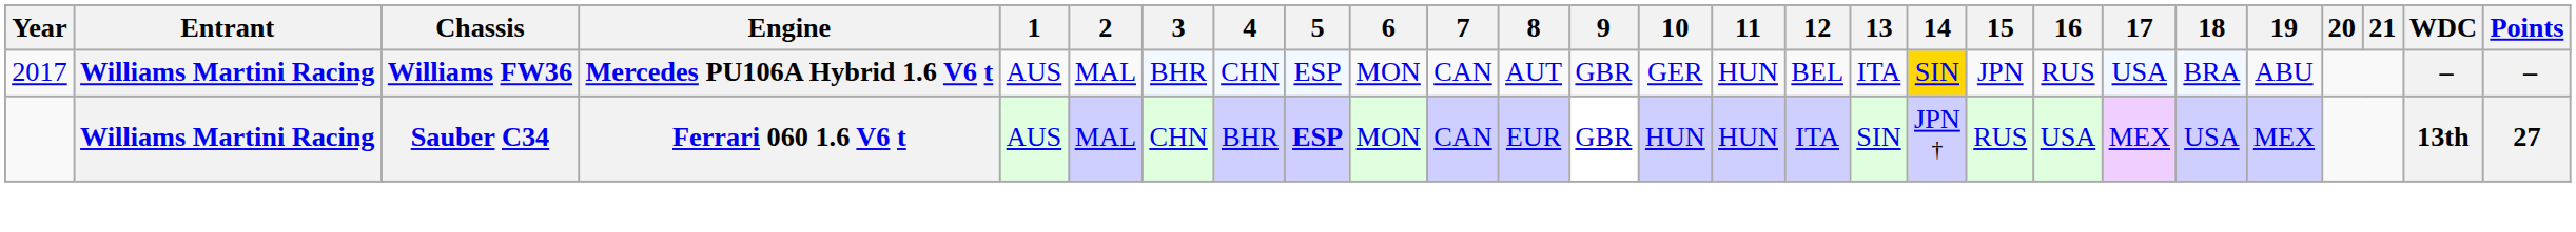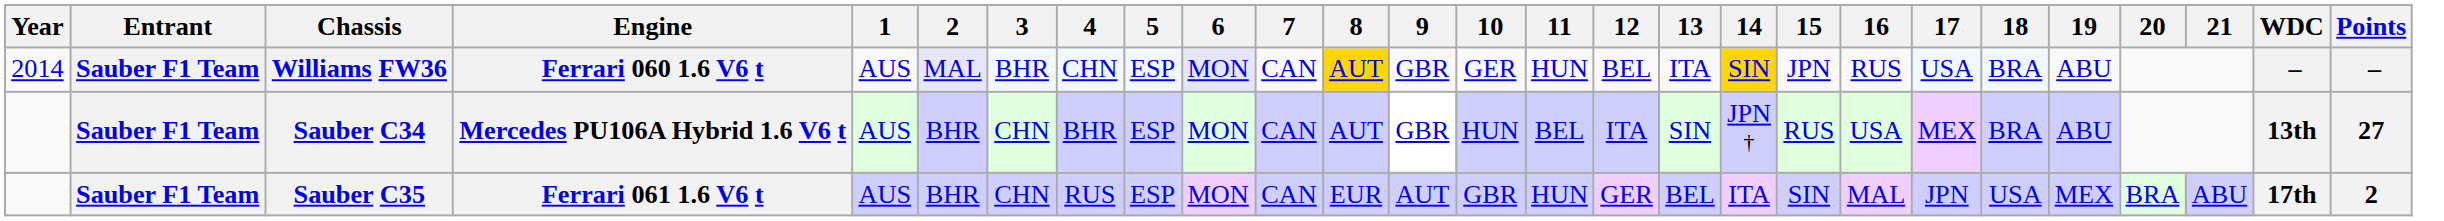 <table class="wikitable" style="font-size: 85%; text-align: center">
 <tr>
 <th>Year</th>
 <th>Entrant</th>
 <th>Chassis</th>
 <th>Engine</th>
 <th>1</th>
 <th>2</th>
 <th>3</th>
 <th>4</th>
 <th>5</th>
 <th>6</th>
 <th>7</th>
 <th>8</th>
 <th>9</th>
 <th>10</th>
 <th>11</th>
 <th>12</th>
 <th>13</th>
 <th>14</th>
 <th>15</th>
 <th>16</th>
 <th>17</th>
 <th>18</th>
 <th>19</th>
 <th>20</th>
 <th>21</th>
 <th>WDC</th>
 <th><a href='#'>Points</a></th>
 </tr>
 <tr>
-<td><a href='#'>2017</a></td>
-<th nowrap><a href='#'>Williams Martini Racing</a></th>
+<td><a href='#'>2014</a></td>
+<th nowrap><a href='#'>Sauber F1 Team</a></th>
 <th nowrap><a href='#'>Williams</a> <a href='#'>FW36</a></th>
-<th nowrap><a href='#'>Mercedes</a> PU106A Hybrid 1.6 <a href='#'>V6</a> <a href='#'>t</a></th>
+<th nowrap><a href='#'>Ferrari</a> 060 1.6 <a href='#'>V6</a> <a href='#'>t</a></th>
 <td><a href='#'>AUS</a></td>
-<td><a href='#'>MAL</a></td>
+<td style="background: lavender;"><a href='#'>MAL</a></td>
 <td style="background:#F1F8FF;"><a href='#'>BHR</a><br></td>
 <td style="background:#F1F8FF;"><a href='#'>CHN</a><br></td>
 <td style="background:#F1F8FF;"><a href='#'>ESP</a><br></td>
-<td><a href='#'>MON</a></td>
+<td style="background: lavender;"><a href='#'>MON</a></td>
 <td><a href='#'>CAN</a></td>
-<td><a href='#'>AUT</a></td>
+<td style="background: gold;"><a href='#'>AUT</a></td>
 <td><a href='#'>GBR</a></td>
 <td><a href='#'>GER</a></td>
 <td><a href='#'>HUN</a></td>
 <td><a href='#'>BEL</a></td>
 <td><a href='#'>ITA</a></td>
 <td style="background: gold;"><a href='#'>SIN</a></td>
 <td><a href='#'>JPN</a></td>
 <td><a href='#'>RUS</a></td>
 <td style="background:#F1F8FF;"><a href='#'>USA</a><br></td>
 <td style="background:#F1F8FF;"><a href='#'>BRA</a><br></td>
 <td><a href='#'>ABU</a></td>
 <td colspan=2></td>
 <th> –</th>
 <th> –</th>
 </tr>
 <tr>
 <td></td>
-<th nowrap><a href='#'>Williams Martini Racing</a></th>
+<th nowrap><a href='#'>Sauber F1 Team</a></th>
 <th nowrap><a href='#'>Sauber</a> <a href='#'>C34</a></th>
-<th nowrap><a href='#'>Ferrari</a> 060 1.6 <a href='#'>V6</a> <a href='#'>t</a></th>
+<th nowrap><a href='#'>Mercedes</a> PU106A Hybrid 1.6 <a href='#'>V6</a> <a href='#'>t</a></th>
 <td style="background:#DFFFDF;"><a href='#'>AUS</a><br></td>
-<td style="background:#CFCFFF;"><a href='#'>MAL</a><br></td>
+<td style="background:#CFCFFF;"><a href='#'>BHR</a><br></td>
 <td style="background:#DFFFDF;"><a href='#'>CHN</a><br></td>
 <td style="background:#CFCFFF;"><a href='#'>BHR</a><br></td>
-<td style="background:#CFCFFF;"><strong><a href='#'>ESP</a><br></strong></td>
+<td style="background:#CFCFFF;"><a href='#'>ESP</a><br></td>
 <td style="background:#DFFFDF;"><a href='#'>MON</a><br></td>
 <td style="background:#CFCFFF;"><a href='#'>CAN</a><br></td>
-<td style="background:#CFCFFF;"><a href='#'>EUR</a><br></td>
+<td style="background:#CFCFFF;"><a href='#'>AUT</a><br></td>
 <td style="background:#ffffff;"><a href='#'>GBR</a><br></td>
 <td style="background:#CFCFFF;"><a href='#'>HUN</a><br></td>
-<td style="background:#CFCFFF;"><a href='#'>HUN</a><br></td>
+<td style="background:#CFCFFF;"><a href='#'>BEL</a><br></td>
 <td style="background:#CFCFFF;"><a href='#'>ITA</a><br></td>
 <td style="background:#DFFFDF;"><a href='#'>SIN</a><br></td>
 <td style="background:#CFCFFF;"><a href='#'>JPN</a><br><sup>†</sup></td>
 <td style="background:#DFFFDF;"><a href='#'>RUS</a><br></td>
 <td style="background:#DFFFDF;"><a href='#'>USA</a><br></td>
 <td style="background:#EFCFFF;"><a href='#'>MEX</a><br></td>
-<td style="background:#CFCFFF;"><a href='#'>USA</a><br></td>
-<td style="background:#CFCFFF;"><a href='#'>MEX</a><br></td>
+<td style="background:#CFCFFF;"><a href='#'>BRA</a><br></td>
+<td style="background:#CFCFFF;"><a href='#'>ABU</a><br></td>
 <td colspan=2></td>
 <th>13th</th>
 <th>27</th>
 </tr>
+<tr>
+<td></td>
+<th nowrap><a href='#'>Sauber F1 Team</a></th>
+<th nowrap><a href='#'>Sauber</a> <a href='#'>C35</a></th>
+<th nowrap><a href='#'>Ferrari</a> 061 1.6 <a href='#'>V6</a> <a href='#'>t</a></th>
+<td style="background:#CFCFFF;"><a href='#'>AUS</a><br></td>
+<td style="background:#CFCFFF;"><a href='#'>BHR</a><br></td>
+<td style="background:#CFCFFF;"><a href='#'>CHN</a><br></td>
+<td style="background:#CFCFFF;"><a href='#'>RUS</a><br></td>
+<td style="background:#CFCFFF;"><a href='#'>ESP</a><br></td>
+<td style="background:#EFCFFF;"><a href='#'>MON</a><br></td>
+<td style="background:#CFCFFF;"><a href='#'>CAN</a><br></td>
+<td style="background:#CFCFFF;"><a href='#'>EUR</a><br></td>
+<td style="background:#CFCFFF;"><a href='#'>AUT</a><br></td>
+<td style="background:#CFCFFF;"><a href='#'>GBR</a><br></td>
+<td style="background:#CFCFFF;"><a href='#'>HUN</a><br></td>
+<td style="background:#EFCFFF;"><a href='#'>GER</a><br></td>
+<td style="background:#CFCFFF;"><a href='#'>BEL</a><br></td>
+<td style="background:#EFCFFF;"><a href='#'>ITA</a><br></td>
+<td style="background:#CFCFFF;"><a href='#'>SIN</a><br></td>
+<td style="background:#EFCFFF;"><a href='#'>MAL</a><br></td>
+<td style="background:#CFCFFF;"><a href='#'>JPN</a><br></td>
+<td style="background:#CFCFFF;"><a href='#'>USA</a><br></td>
+<td style="background:#CFCFFF;"><a href='#'>MEX</a><br></td>
+<td style="background:#DFFFDF;"><a href='#'>BRA</a><br></td>
+<td style="background:#CFCFFF;"><a href='#'>ABU</a><br></td>
+<th>17th</th>
+<th>2</th>
+</tr>
 </table>
